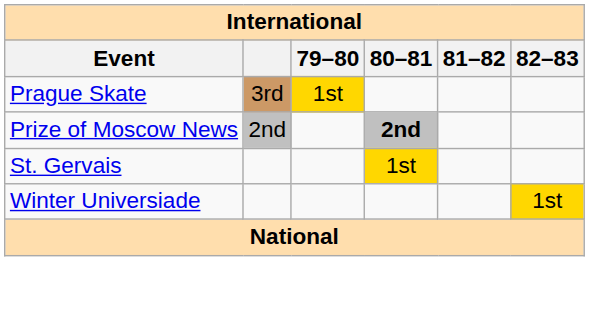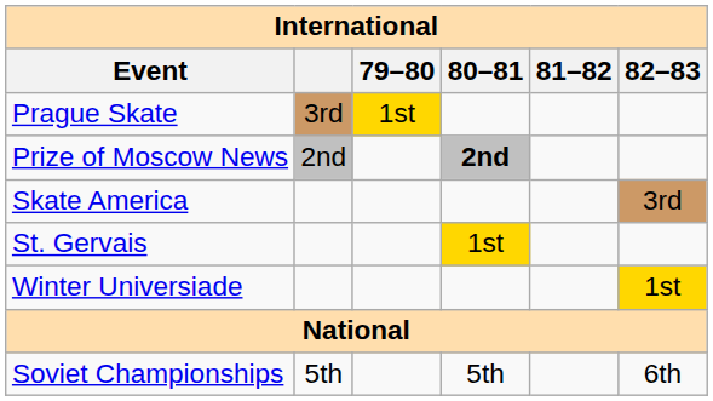 <table class="wikitable" style="text-align:center">
 <tr>
 <th style="background-color: #ffdead; " colspan=6 align=center>International</th>
 </tr>
 <tr>
 <th>Event</th>
 <th></th>
 <th>79–80</th>
 <th>80–81</th>
 <th>81–82</th>
 <th>82–83</th>
 </tr>
 <tr>
 <td align=left><a href='#'>Prague Skate</a></td>
 <td bgcolor=cc9966>3rd</td>
 <td bgcolor=gold>1st</td>
 <td></td>
 <td></td>
 <td></td>
 </tr>
 <tr>
 <td align=left><a href='#'>Prize of Moscow News</a></td>
 <td bgcolor=silver>2nd</td>
 <td></td>
 <td bgcolor=silver><strong>2nd</strong></td>
 <td></td>
 <td></td>
 </tr>
 <tr>
+<td align=left><a href='#'>Skate America</a></td>
+<td></td>
+<td></td>
+<td></td>
+<td></td>
+<td bgcolor=cc9966>3rd</td>
+</tr>
+<tr>
 <td align=left><a href='#'>St. Gervais</a></td>
 <td></td>
 <td></td>
 <td bgcolor=gold>1st</td>
 <td></td>
 <td></td>
 </tr>
 <tr>
 <td align=left><a href='#'>Winter Universiade</a></td>
 <td></td>
 <td></td>
 <td></td>
 <td></td>
 <td bgcolor=gold>1st</td>
 </tr>
 <tr>
 <th style="background-color: #ffdead; " colspan=6 align=center>National</th>
 </tr>
+<tr>
+<td align=left><a href='#'>Soviet Championships</a></td>
+<td>5th</td>
+<td></td>
+<td>5th</td>
+<td></td>
+<td>6th</td>
+</tr>
 </table>
